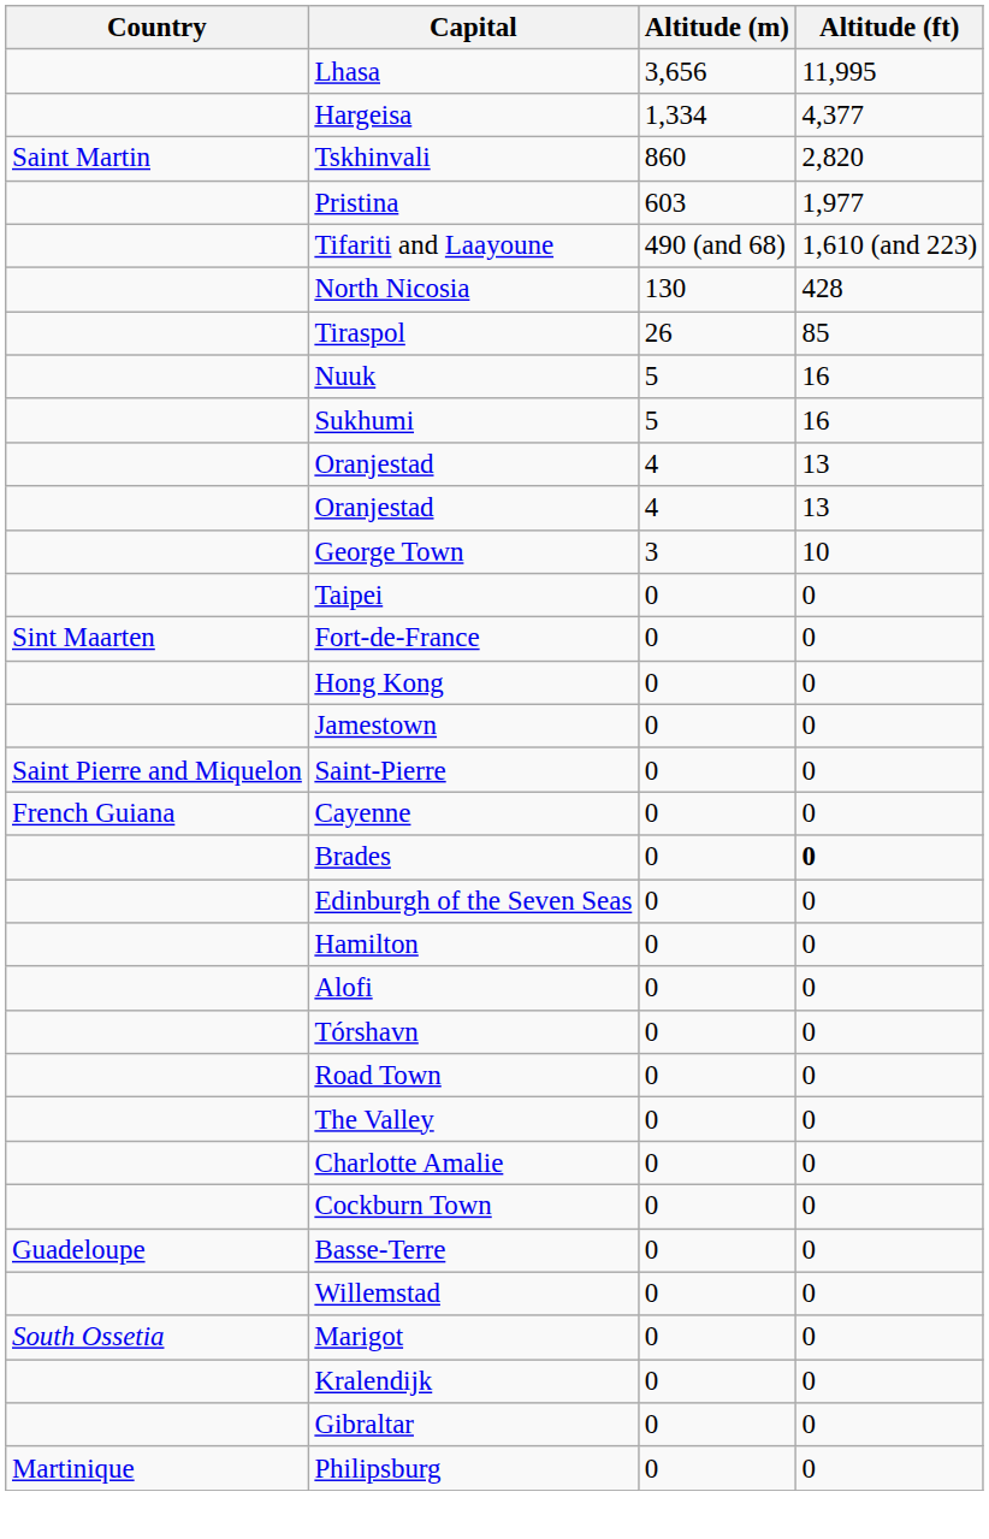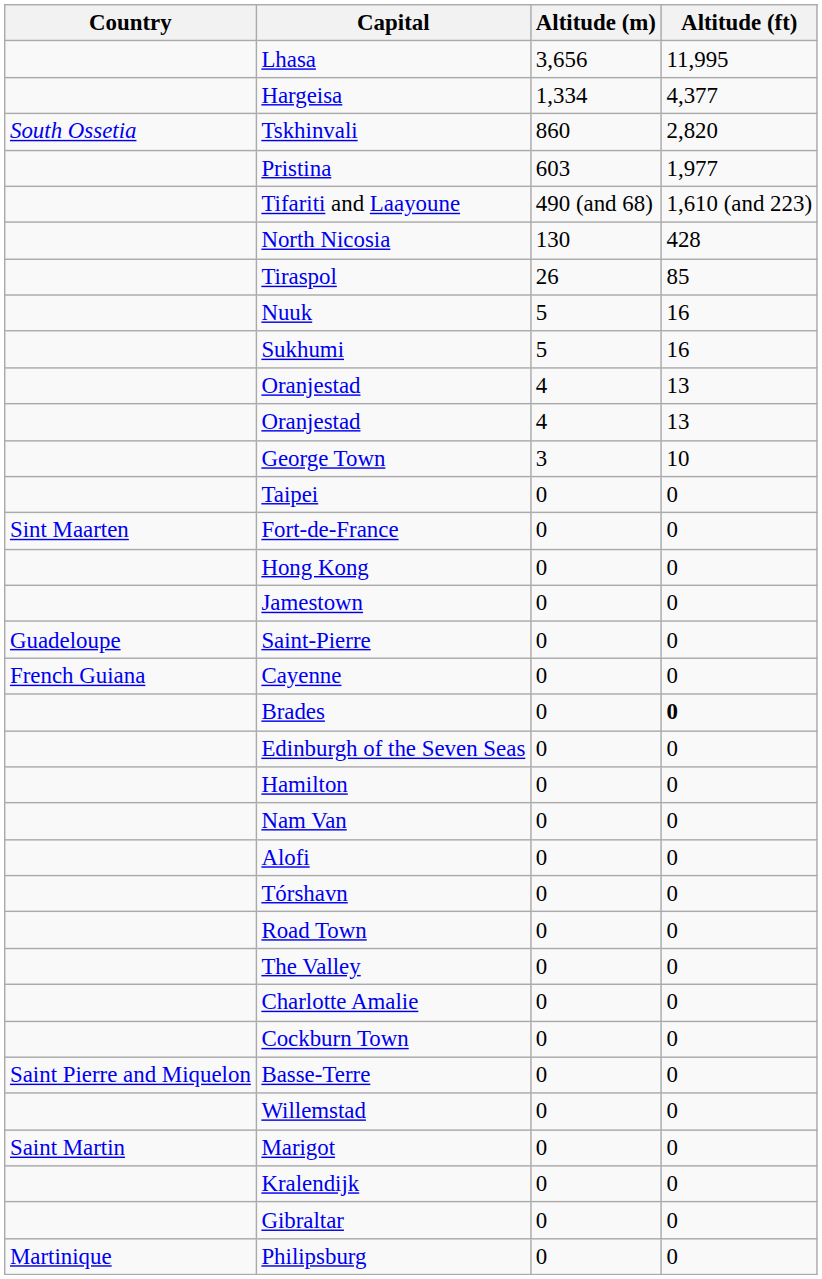 <table class="wikitable sortable">
 <tr>
 <th>Country</th>
 <th>Capital</th>
 <th data-sort-type="number">Altitude (m)</th>
 <th data-sort-type="number">Altitude (ft)</th>
 </tr>
 <tr>
 <td></td>
 <td><a href='#'>Lhasa</a></td>
 <td>3,656</td>
 <td>11,995</td>
 </tr>
 <tr>
 <td><em></em></td>
 <td><a href='#'>Hargeisa</a></td>
 <td>1,334</td>
 <td>4,377</td>
 </tr>
 <tr>
-<td> <a href='#'>Saint Martin</a></td>
+<td><em> <a href='#'>South Ossetia</a></em></td>
 <td><a href='#'>Tskhinvali</a></td>
 <td>860</td>
 <td>2,820</td>
 </tr>
 <tr>
 <td><em></em></td>
 <td><a href='#'>Pristina</a></td>
 <td>603</td>
 <td>1,977</td>
 </tr>
 <tr>
 <td><em></em></td>
 <td><a href='#'>Tifariti</a> and <a href='#'>Laayoune</a></td>
 <td>490 (and 68)</td>
 <td>1,610 (and 223)</td>
 </tr>
 <tr>
 <td><em></em></td>
 <td><a href='#'>North Nicosia</a></td>
 <td>130</td>
 <td>428</td>
 </tr>
 <tr>
 <td><em></em></td>
 <td><a href='#'>Tiraspol</a></td>
 <td>26</td>
 <td>85</td>
 </tr>
 <tr>
 <td></td>
 <td><a href='#'>Nuuk</a></td>
 <td>5</td>
 <td>16</td>
 </tr>
 <tr>
 <td><em></em></td>
 <td><a href='#'>Sukhumi</a></td>
 <td>5</td>
 <td>16</td>
 </tr>
 <tr>
 <td></td>
 <td><a href='#'>Oranjestad</a></td>
 <td>4</td>
 <td>13</td>
 </tr>
 <tr>
 <td></td>
 <td><a href='#'>Oranjestad</a></td>
 <td>4</td>
 <td>13</td>
 </tr>
 <tr>
 <td></td>
 <td><a href='#'>George Town</a></td>
 <td>3</td>
 <td>10</td>
 </tr>
 <tr>
 <td><em></em></td>
 <td><a href='#'>Taipei</a></td>
 <td>0</td>
 <td>0</td>
 </tr>
 <tr>
 <td> <a href='#'>Sint Maarten</a></td>
 <td><a href='#'>Fort-de-France</a></td>
 <td>0</td>
 <td>0</td>
 </tr>
 <tr>
 <td></td>
 <td><a href='#'>Hong Kong</a></td>
 <td>0</td>
 <td>0</td>
 </tr>
 <tr>
 <td></td>
 <td><a href='#'>Jamestown</a></td>
 <td>0</td>
 <td>0</td>
 </tr>
 <tr>
-<td> <a href='#'>Saint Pierre and Miquelon</a></td>
+<td> <a href='#'>Guadeloupe</a></td>
 <td><a href='#'>Saint-Pierre</a></td>
 <td>0</td>
 <td>0</td>
 </tr>
 <tr>
 <td> <a href='#'>French Guiana</a></td>
 <td><a href='#'>Cayenne</a></td>
 <td>0</td>
 <td>0</td>
 </tr>
 <tr>
 <td></td>
 <td><a href='#'>Brades</a></td>
 <td>0</td>
 <td><strong>0</strong></td>
 </tr>
 <tr>
 <td></td>
 <td><a href='#'>Edinburgh of the Seven Seas</a></td>
 <td>0</td>
 <td>0</td>
 </tr>
 <tr>
 <td></td>
 <td><a href='#'>Hamilton</a></td>
+<td>0</td>
+<td>0</td>
+</tr>
+<tr>
+<td></td>
+<td><a href='#'>Nam Van</a></td>
 <td>0</td>
 <td>0</td>
 </tr>
 <tr>
 <td></td>
 <td><a href='#'>Alofi</a></td>
 <td>0</td>
 <td>0</td>
 </tr>
 <tr>
 <td></td>
 <td><a href='#'>Tórshavn</a></td>
 <td>0</td>
 <td>0</td>
 </tr>
 <tr>
 <td></td>
 <td><a href='#'>Road Town</a></td>
 <td>0</td>
 <td>0</td>
 </tr>
 <tr>
 <td></td>
 <td><a href='#'>The Valley</a></td>
 <td>0</td>
 <td>0</td>
 </tr>
 <tr>
 <td></td>
 <td><a href='#'>Charlotte Amalie</a></td>
 <td>0</td>
 <td>0</td>
 </tr>
 <tr>
 <td></td>
 <td><a href='#'>Cockburn Town</a></td>
 <td>0</td>
 <td>0</td>
 </tr>
 <tr>
-<td> <a href='#'>Guadeloupe</a></td>
+<td> <a href='#'>Saint Pierre and Miquelon</a></td>
 <td><a href='#'>Basse-Terre</a></td>
 <td>0</td>
 <td>0</td>
 </tr>
 <tr>
 <td></td>
 <td><a href='#'>Willemstad</a></td>
 <td>0</td>
 <td>0</td>
 </tr>
 <tr>
-<td><em> <a href='#'>South Ossetia</a></em></td>
+<td> <a href='#'>Saint Martin</a></td>
 <td><a href='#'>Marigot</a></td>
 <td>0</td>
 <td>0</td>
 </tr>
 <tr>
 <td></td>
 <td><a href='#'>Kralendijk</a></td>
 <td>0</td>
 <td>0</td>
 </tr>
 <tr>
 <td></td>
 <td><a href='#'>Gibraltar</a></td>
 <td>0</td>
 <td>0</td>
 </tr>
 <tr>
 <td>  <a href='#'>Martinique</a></td>
 <td><a href='#'>Philipsburg</a></td>
 <td>0</td>
 <td>0</td>
 </tr>
 </table>
